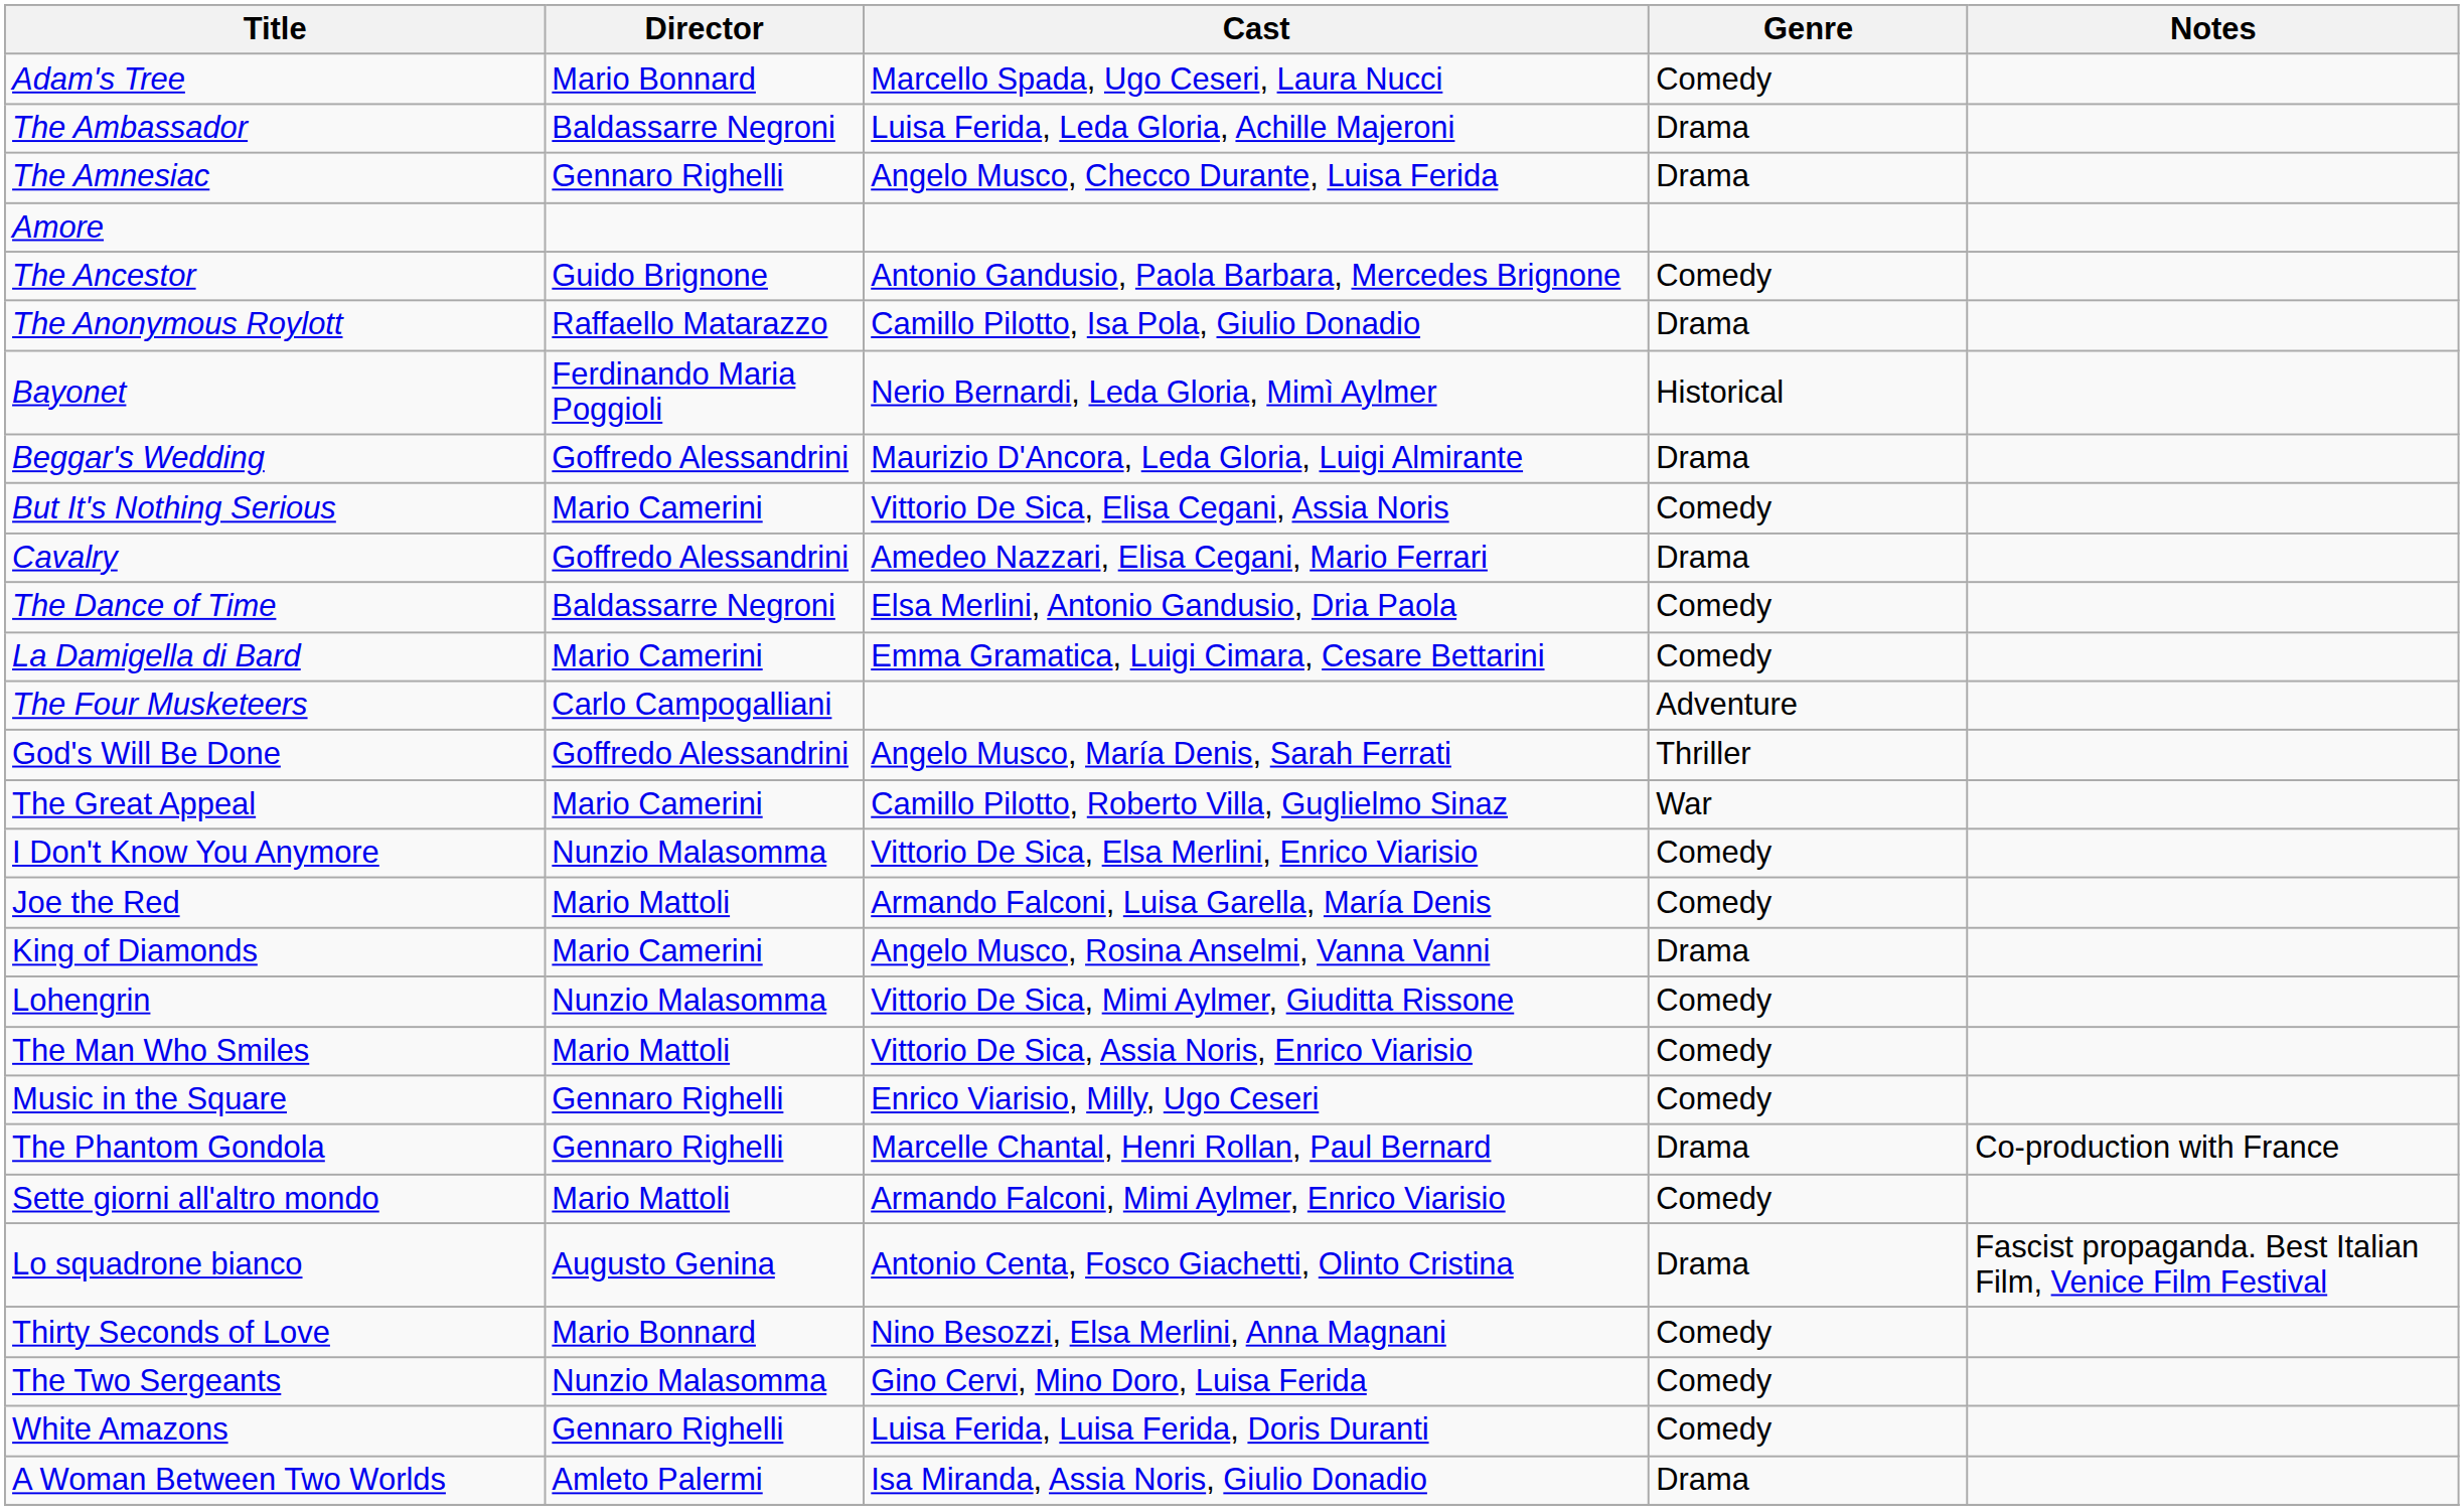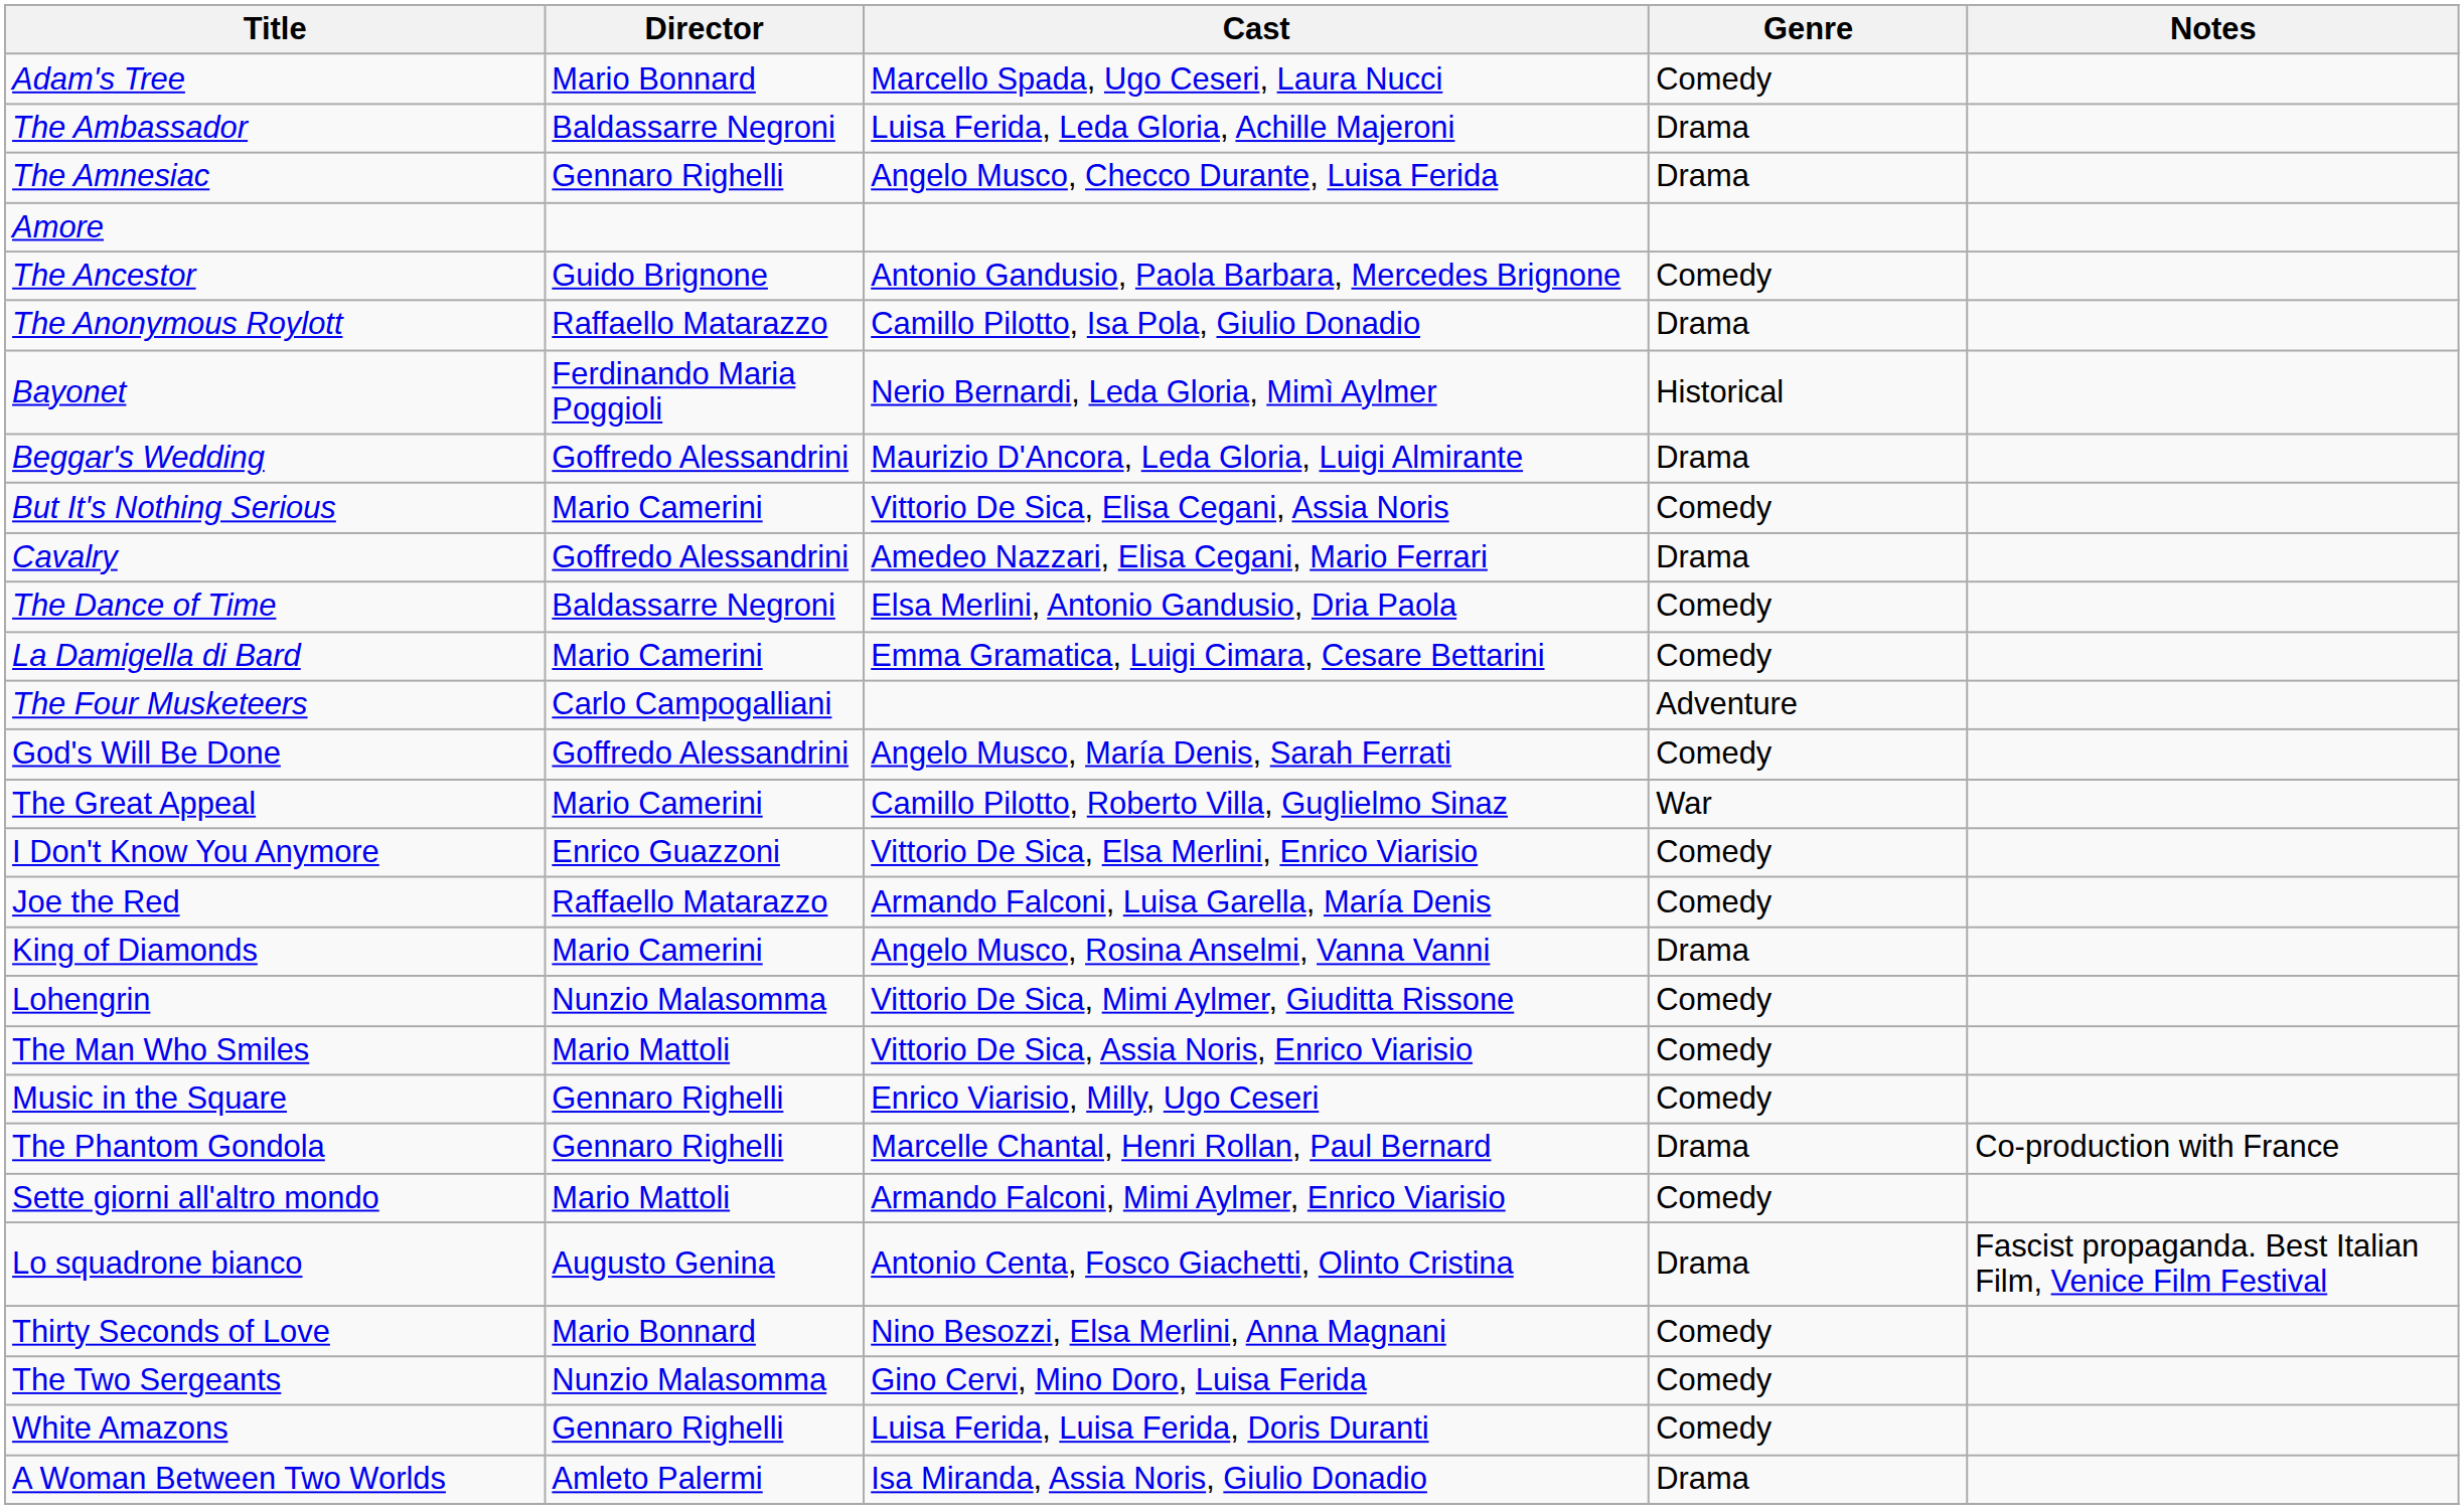 <table class="wikitable" style="width:100%;">
 <tr>
 <th style="width:22%;">Title</th>
 <th style="width:13%;">Director</th>
 <th style="width:32%;">Cast</th>
 <th style="width:13%;">Genre</th>
 <th style="width:20%;">Notes</th>
 </tr>
 <tr>
 <td><em><a href='#'>Adam's Tree</a></em></td>
 <td><a href='#'>Mario Bonnard</a></td>
 <td><a href='#'>Marcello Spada</a>, <a href='#'>Ugo Ceseri</a>, <a href='#'>Laura Nucci</a></td>
 <td>Comedy</td>
 <td></td>
 </tr>
 <tr>
 <td><em><a href='#'>The Ambassador</a></em></td>
 <td><a href='#'>Baldassarre Negroni</a></td>
 <td><a href='#'>Luisa Ferida</a>, <a href='#'>Leda Gloria</a>, <a href='#'>Achille Majeroni</a></td>
 <td>Drama</td>
 <td></td>
 </tr>
 <tr>
 <td><em><a href='#'>The Amnesiac</a></em></td>
 <td><a href='#'>Gennaro Righelli</a></td>
 <td><a href='#'>Angelo Musco</a>, <a href='#'>Checco Durante</a>, <a href='#'>Luisa Ferida</a></td>
 <td>Drama</td>
 <td></td>
 </tr>
 <tr>
 <td><em><a href='#'>Amore</a></em></td>
 <td></td>
 <td></td>
 <td></td>
 <td></td>
 </tr>
 <tr>
 <td><em><a href='#'>The Ancestor</a></em></td>
 <td><a href='#'>Guido Brignone</a></td>
 <td><a href='#'>Antonio Gandusio</a>, <a href='#'>Paola Barbara</a>, <a href='#'>Mercedes Brignone</a></td>
 <td>Comedy</td>
 <td></td>
 </tr>
 <tr>
 <td><em><a href='#'>The Anonymous Roylott</a></em></td>
 <td><a href='#'>Raffaello Matarazzo</a></td>
 <td><a href='#'>Camillo Pilotto</a>, <a href='#'>Isa Pola</a>, <a href='#'>Giulio Donadio</a></td>
 <td>Drama</td>
 <td></td>
 </tr>
 <tr>
 <td><em><a href='#'>Bayonet</a></em></td>
 <td><a href='#'>Ferdinando Maria Poggioli</a></td>
 <td><a href='#'>Nerio Bernardi</a>, <a href='#'>Leda Gloria</a>, <a href='#'>Mimì Aylmer</a></td>
 <td>Historical</td>
 <td></td>
 </tr>
 <tr>
 <td><em><a href='#'>Beggar's Wedding</a></em></td>
 <td><a href='#'>Goffredo Alessandrini</a></td>
 <td><a href='#'>Maurizio D'Ancora</a>, <a href='#'>Leda Gloria</a>, <a href='#'>Luigi Almirante</a></td>
 <td>Drama</td>
 <td></td>
 </tr>
 <tr>
 <td><em><a href='#'>But It's Nothing Serious</a></em></td>
 <td><a href='#'>Mario Camerini</a></td>
 <td><a href='#'>Vittorio De Sica</a>, <a href='#'>Elisa Cegani</a>, <a href='#'>Assia Noris</a></td>
 <td>Comedy</td>
 <td></td>
 </tr>
 <tr>
 <td><em><a href='#'>Cavalry</a></em></td>
 <td><a href='#'>Goffredo Alessandrini</a></td>
 <td><a href='#'>Amedeo Nazzari</a>, <a href='#'>Elisa Cegani</a>, <a href='#'>Mario Ferrari</a></td>
 <td>Drama</td>
 <td></td>
 </tr>
 <tr>
 <td><em><a href='#'>The Dance of Time</a></em></td>
 <td><a href='#'>Baldassarre Negroni</a></td>
 <td><a href='#'>Elsa Merlini</a>, <a href='#'>Antonio Gandusio</a>, <a href='#'>Dria Paola </a></td>
 <td>Comedy</td>
 <td></td>
 </tr>
 <tr>
 <td><em><a href='#'>La Damigella di Bard</a></em></td>
 <td><a href='#'>Mario Camerini</a></td>
 <td><a href='#'>Emma Gramatica</a>, <a href='#'>Luigi Cimara</a>, <a href='#'>Cesare Bettarini</a></td>
 <td>Comedy</td>
 <td></td>
 </tr>
 <tr>
 <td><em><a href='#'>The Four Musketeers</a></td>
 <td><a href='#'>Carlo Campogalliani</a></td>
 <td></td>
 <td>Adventure</td>
 <td></td>
 </tr>
 <tr>
 <td></em><a href='#'>God's Will Be Done</a><em></td>
 <td><a href='#'>Goffredo Alessandrini</a></td>
 <td><a href='#'>Angelo Musco</a>, <a href='#'>María Denis</a>, <a href='#'>Sarah Ferrati</a></td>
-<td>Thriller</td>
+<td>Comedy</td>
 <td></td>
 </tr>
 <tr>
 <td></em><a href='#'>The Great Appeal</a><em></td>
 <td><a href='#'>Mario Camerini</a></td>
 <td><a href='#'>Camillo Pilotto</a>, <a href='#'>Roberto Villa</a>, <a href='#'>Guglielmo Sinaz</a></td>
 <td>War</td>
 <td></td>
 </tr>
 <tr>
 <td></em><a href='#'>I Don't Know You Anymore</a><em></td>
-<td><a href='#'>Nunzio Malasomma</a></td>
+<td><a href='#'>Enrico Guazzoni</a></td>
 <td><a href='#'>Vittorio De Sica</a>, <a href='#'>Elsa Merlini</a>, <a href='#'>Enrico Viarisio</a></td>
 <td>Comedy</td>
 <td></td>
 </tr>
 <tr>
 <td></em><a href='#'>Joe the Red</a><em></td>
-<td><a href='#'>Mario Mattoli</a></td>
+<td><a href='#'>Raffaello Matarazzo</a></td>
 <td><a href='#'>Armando Falconi</a>, <a href='#'>Luisa Garella</a>, <a href='#'>María Denis</a></td>
 <td>Comedy</td>
 <td></td>
 </tr>
 <tr>
 <td></em><a href='#'>King of Diamonds</a><em></td>
 <td><a href='#'>Mario Camerini</a></td>
 <td><a href='#'>Angelo Musco</a>, <a href='#'>Rosina Anselmi</a>, <a href='#'>Vanna Vanni</a></td>
 <td>Drama</td>
 <td></td>
 </tr>
 <tr>
 <td></em><a href='#'>Lohengrin</a><em></td>
 <td><a href='#'>Nunzio Malasomma</a></td>
 <td><a href='#'>Vittorio De Sica</a>, <a href='#'>Mimi Aylmer</a>, <a href='#'>Giuditta Rissone</a></td>
 <td>Comedy</td>
 <td></td>
 </tr>
 <tr>
 <td></em><a href='#'>The Man Who Smiles</a><em></td>
 <td><a href='#'>Mario Mattoli</a></td>
 <td><a href='#'>Vittorio De Sica</a>, <a href='#'>Assia Noris</a>, <a href='#'>Enrico Viarisio</a></td>
 <td>Comedy</td>
 <td></td>
 </tr>
 <tr>
 <td></em><a href='#'>Music in the Square</a><em></td>
 <td><a href='#'>Gennaro Righelli</a></td>
 <td><a href='#'>Enrico Viarisio</a>, <a href='#'>Milly</a>, <a href='#'>Ugo Ceseri</a></td>
 <td>Comedy</td>
 <td></td>
 </tr>
 <tr>
 <td></em><a href='#'>The Phantom Gondola</a><em></td>
 <td><a href='#'>Gennaro Righelli</a></td>
 <td><a href='#'>Marcelle Chantal</a>, <a href='#'>Henri Rollan</a>, <a href='#'>Paul Bernard</a></td>
 <td>Drama</td>
 <td>Co-production with France</td>
 </tr>
 <tr>
 <td></em><a href='#'>Sette giorni all'altro mondo</a><em></td>
 <td><a href='#'>Mario Mattoli</a></td>
 <td><a href='#'>Armando Falconi</a>, <a href='#'>Mimi Aylmer</a>, <a href='#'>Enrico Viarisio</a></td>
 <td>Comedy</td>
 <td></td>
 </tr>
 <tr>
 <td></em><a href='#'>Lo squadrone bianco</a><em></td>
 <td><a href='#'>Augusto Genina</a></td>
 <td><a href='#'>Antonio Centa</a>, <a href='#'>Fosco Giachetti</a>, <a href='#'>Olinto Cristina</a></td>
 <td>Drama</td>
 <td>Fascist propaganda. Best Italian Film, <a href='#'>Venice Film Festival</a></td>
 </tr>
 <tr>
 <td></em><a href='#'>Thirty Seconds of Love</a><em></td>
 <td><a href='#'>Mario Bonnard</a></td>
 <td><a href='#'>Nino Besozzi</a>, <a href='#'>Elsa Merlini</a>, <a href='#'>Anna Magnani</a></td>
 <td>Comedy</td>
 <td></td>
 </tr>
 <tr>
 <td></em><a href='#'>The Two Sergeants</a><em></td>
 <td><a href='#'>Nunzio Malasomma</a></td>
 <td><a href='#'>Gino Cervi</a>, <a href='#'>Mino Doro</a>, <a href='#'>Luisa Ferida</a></td>
 <td>Comedy</td>
 <td></td>
 </tr>
 <tr>
 <td></em><a href='#'>White Amazons</a><em></td>
 <td><a href='#'>Gennaro Righelli</a></td>
 <td><a href='#'>Luisa Ferida</a>, <a href='#'>Luisa Ferida</a>, <a href='#'>Doris Duranti</a></td>
 <td>Comedy</td>
 <td></td>
 </tr>
 <tr>
 <td></em><a href='#'>A Woman Between Two Worlds</a><em></td>
 <td><a href='#'>Amleto Palermi</a></td>
 <td><a href='#'>Isa Miranda</a>, <a href='#'>Assia Noris</a>, <a href='#'>Giulio Donadio</a></td>
 <td>Drama</td>
 <td></td>
 </tr>
 <tr>
 </tr>
 </table>
